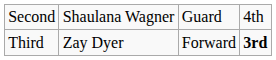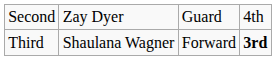 <table class="wikitable" border="1">
 <tr align=center>
 </tr>
 <tr>
 <td rowspan=1>Second</td>
-<td>Shaulana Wagner</td>
+<td>Zay Dyer</td>
 <td>Guard</td>
 <td>4th</td>
 </tr>
 <tr>
 <td rowspan=1>Third</td>
-<td>Zay Dyer</td>
+<td>Shaulana Wagner</td>
 <td>Forward</td>
 <td><strong>3rd</strong></td>
 </tr>
 <tr>
 </tr>
 </table>
